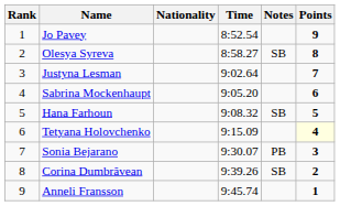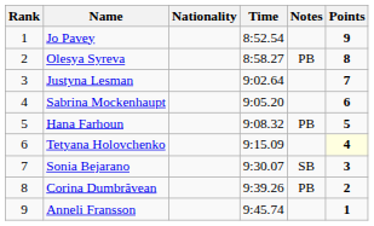 <table class="wikitable sortable" style="text-align:center">
 <tr>
 <th>Rank</th>
 <th>Name</th>
 <th>Nationality</th>
 <th>Time</th>
 <th>Notes</th>
 <th>Points</th>
 </tr>
 <tr>
 <td>1</td>
 <td align=left><a href='#'>Jo Pavey</a></td>
 <td align=left></td>
 <td>8:52.54</td>
 <td></td>
 <td><strong>9</strong></td>
 </tr>
 <tr>
 <td>2</td>
 <td align=left><a href='#'>Olesya Syreva</a></td>
 <td align=left></td>
 <td>8:58.27</td>
-<td>SB</td>
+<td>PB</td>
 <td><strong>8</strong></td>
 </tr>
 <tr>
 <td>3</td>
 <td align=left><a href='#'>Justyna Lesman</a></td>
 <td align=left></td>
 <td>9:02.64</td>
 <td></td>
 <td><strong>7</strong></td>
 </tr>
 <tr>
 <td>4</td>
 <td align=left><a href='#'>Sabrina Mockenhaupt</a></td>
 <td align=left></td>
 <td>9:05.20</td>
 <td></td>
 <td><strong>6</strong></td>
 </tr>
 <tr>
 <td>5</td>
 <td align=left><a href='#'>Hana Farhoun</a></td>
 <td align=left></td>
 <td>9:08.32</td>
-<td>SB</td>
+<td>PB</td>
 <td><strong>5</strong></td>
 </tr>
 <tr>
 <td>6</td>
 <td align=left><a href='#'>Tetyana Holovchenko</a></td>
 <td align=left></td>
 <td>9:15.09</td>
 <td></td>
 <td style="background: lightyellow;"><strong>4</strong></td>
 </tr>
 <tr>
 <td>7</td>
 <td align=left><a href='#'>Sonia Bejarano</a></td>
 <td align=left></td>
 <td>9:30.07</td>
-<td>PB</td>
+<td>SB</td>
 <td><strong>3</strong></td>
 </tr>
 <tr>
 <td>8</td>
 <td align=left><a href='#'>Corina Dumbrăvean</a></td>
 <td align=left></td>
 <td>9:39.26</td>
-<td>SB</td>
+<td>PB</td>
 <td><strong>2</strong></td>
 </tr>
 <tr>
 <td>9</td>
 <td align=left><a href='#'>Anneli Fransson</a></td>
 <td align=left></td>
 <td>9:45.74</td>
 <td></td>
 <td><strong>1</strong></td>
 </tr>
 </table>
